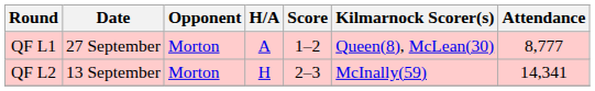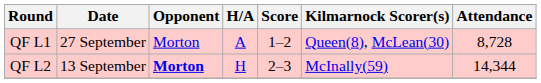 <table class="wikitable" style="text-align:center">
 <tr>
 <th>Round</th>
 <th>Date</th>
 <th>Opponent</th>
 <th>H/A</th>
 <th>Score</th>
 <th>Kilmarnock Scorer(s)</th>
 <th>Attendance</th>
 </tr>
 <tr bgcolor=#FFCCCC>
 <td>QF L1</td>
 <td align=left>27 September</td>
 <td align=left><a href='#'>Morton</a></td>
 <td><a href='#'>A</a></td>
 <td>1–2</td>
 <td align=left><a href='#'>Queen(8)</a>, <a href='#'>McLean(30)</a></td>
-<td>8,777</td>
+<td>8,728</td>
 </tr>
 <tr bgcolor=#FFCCCC>
 <td>QF L2</td>
 <td align=left>13 September</td>
-<td align=left><a href='#'>Morton</a></td>
+<td align=left><strong><a href='#'>Morton</a></strong></td>
 <td><a href='#'>H</a></td>
 <td>2–3</td>
 <td align=left><a href='#'>McInally(59)</a></td>
-<td>14,341</td>
+<td>14,344</td>
 </tr>
 <tr>
 </tr>
 </table>
